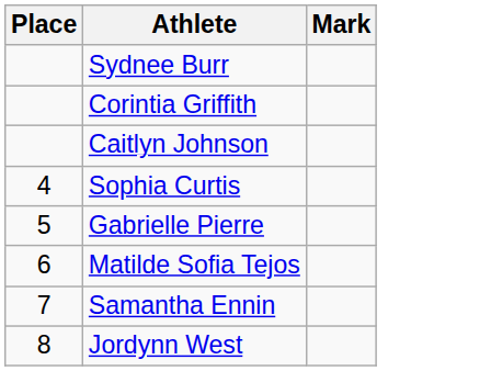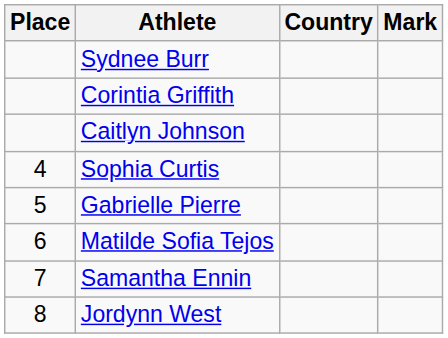 <table class="wikitable">
 <tr>
 <th>Place</th>
 <th>Athlete</th>
+<th>Country</th>
 <th>Mark</th>
 </tr>
 <tr>
 <td align=center></td>
 <td><a href='#'>Sydnee Burr</a></td>
 <td></td>
+<td></td>
 </tr>
 <tr>
 <td align=center></td>
 <td><a href='#'>Corintia Griffith</a></td>
+<td></td>
 <td></td>
 </tr>
 <tr>
 <td align=center></td>
 <td><a href='#'>Caitlyn Johnson</a></td>
 <td></td>
+<td></td>
 </tr>
 <tr>
 <td align=center>4</td>
 <td><a href='#'>Sophia Curtis</a></td>
+<td></td>
 <td></td>
 </tr>
 <tr>
 <td align=center>5</td>
 <td><a href='#'>Gabrielle Pierre</a></td>
 <td></td>
+<td></td>
 </tr>
 <tr>
 <td align=center>6</td>
 <td><a href='#'>Matilde Sofia Tejos</a></td>
+<td></td>
 <td></td>
 </tr>
 <tr>
 <td align=center>7</td>
 <td><a href='#'>Samantha Ennin</a></td>
 <td></td>
+<td></td>
 </tr>
 <tr>
 <td align=center>8</td>
 <td><a href='#'>Jordynn West</a></td>
 <td></td>
+<td></td>
 </tr>
 </table>
